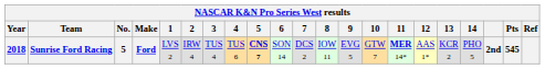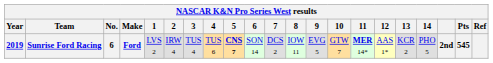 <table class="wikitable" style="text-align:center; font-size:75%">
 <tr>
 <th colspan=23><a href='#'>NASCAR K&N Pro Series West</a> results</th>
 </tr>
 <tr>
 <th>Year</th>
 <th>Team</th>
 <th>No.</th>
 <th>Make</th>
 <th>1</th>
 <th>2</th>
 <th>3</th>
 <th>4</th>
 <th>5</th>
 <th>6</th>
 <th>7</th>
 <th>8</th>
 <th>9</th>
 <th>10</th>
 <th>11</th>
 <th>12</th>
 <th>13</th>
 <th>14</th>
 <th></th>
 <th>Pts</th>
 <th>Ref</th>
 </tr>
 <tr>
-<th><a href='#'>2018</a></th>
+<th><a href='#'>2019</a></th>
 <th nowrap><a href='#'>Sunrise Ford Racing</a></th>
-<th>5</th>
+<th>6</th>
 <th><a href='#'>Ford</a></th>
 <td style="background:#DFDFDF;"><a href='#'>LVS</a><br><small>2</small></td>
 <td style="background:#DFDFDF;"><a href='#'>IRW</a><br><small>4</small></td>
 <td style="background:#DFDFDF;"><a href='#'>TUS</a><br><small>4</small></td>
 <td style="background:#FFDF9F;"><a href='#'>TUS</a><br><small>6</small></td>
 <td style="background:#FFDF9F;"><strong><a href='#'>CNS</a><br><small>7</small></strong></td>
 <td style="background:#DFFFDF;"><a href='#'>SON</a><br><small>14</small></td>
 <td style="background:#DFDFDF;"><a href='#'>DCS</a><br><small>2</small></td>
 <td style="background:#DFFFDF;"><a href='#'>IOW</a><br><small>11</small></td>
 <td style="background:#DFDFDF;"><a href='#'>EVG</a><br><small>5</small></td>
 <td style="background:#FFDF9F;"><a href='#'>GTW</a><br><small>7</small></td>
 <td style="background:#DFFFDF;"><strong><a href='#'>MER</a></strong><br><small>14*</small></td>
 <td style="background:#FFFFBF;"><a href='#'>AAS</a><br><small>1*</small></td>
 <td style="background:#DFDFDF;"><a href='#'>KCR</a><br><small>2</small></td>
 <td style="background:#DFDFDF;"><a href='#'>PHO</a><br><small>5</small></td>
 <th>2nd</th>
 <th>545</th>
 <th></th>
 </tr>
 </table>
